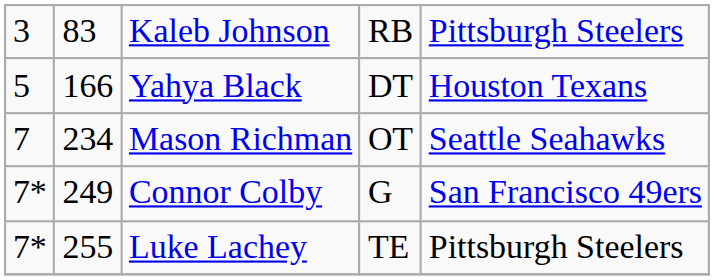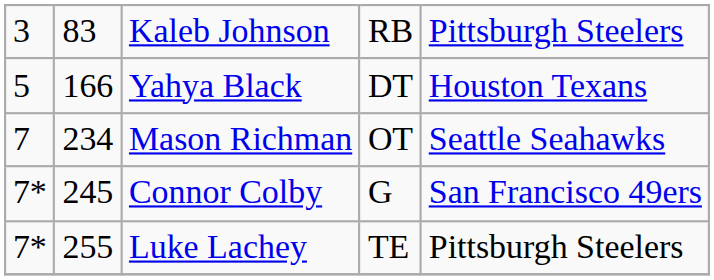 <table class="wikitable">
 <tr>
 <td>3</td>
 <td>83</td>
 <td><a href='#'>Kaleb Johnson</a></td>
 <td>RB</td>
 <td><a href='#'>Pittsburgh Steelers</a></td>
 </tr>
 <tr>
 <td>5</td>
 <td>166</td>
 <td><a href='#'>Yahya Black</a></td>
 <td>DT</td>
 <td><a href='#'>Houston Texans</a></td>
 </tr>
 <tr>
 <td>7</td>
 <td>234</td>
 <td><a href='#'>Mason Richman</a></td>
 <td>OT</td>
 <td><a href='#'>Seattle Seahawks</a></td>
 </tr>
 <tr>
 <td>7*</td>
-<td>249</td>
+<td>245</td>
 <td><a href='#'>Connor Colby</a></td>
 <td>G</td>
 <td><a href='#'>San Francisco 49ers</a></td>
 </tr>
 <tr>
 <td>7*</td>
 <td>255</td>
 <td><a href='#'>Luke Lachey</a></td>
 <td>TE</td>
 <td>Pittsburgh Steelers</td>
 </tr>
 <tr>
 </tr>
 </table>
